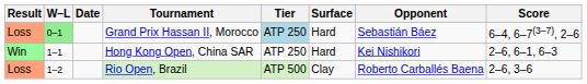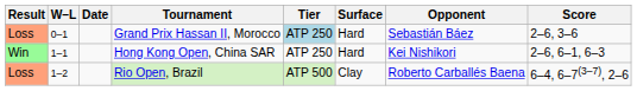 <table class="sortable wikitable">
 <tr>
 <th>Result</th>
 <th class="unsortable">W–L</th>
 <th>Date</th>
 <th>Tournament</th>
 <th>Tier</th>
 <th>Surface</th>
 <th>Opponent</th>
 <th class="unsortable">Score</th>
 </tr>
 <tr>
 <td bgcolor=ffa07a>Loss</td>
-<td style="background: lightgreen;"><small>0–1</small></td>
+<td><small>0–1</small></td>
 <td><a href='#'></a></td>
 <td><a href='#'>Grand Prix Hassan II</a>, Morocco</td>
 <td style="background: lightblue;">ATP 250</td>
 <td>Hard</td>
 <td> <a href='#'>Sebastián Báez</a></td>
-<td>6–4, 6–7<sup>(3–7)</sup>, 2–6</td>
+<td>2–6, 3–6</td>
 </tr>
 <tr>
 <td bgcolor=98fb98>Win</td>
 <td><small>1–1</small></td>
 <td><a href='#'></a></td>
 <td><a href='#'>Hong Kong Open</a>, China SAR</td>
 <td>ATP 250</td>
 <td>Hard</td>
 <td> <a href='#'>Kei Nishikori</a></td>
 <td>2–6, 6–1, 6–3</td>
 </tr>
 <tr>
 <td bgcolor=ffa07a>Loss</td>
 <td><small>1–2</small></td>
 <td><a href='#'></a></td>
 <td style=background:#d4f1c5><a href='#'>Rio Open</a>, Brazil</td>
 <td style=background:#d4f1c5>ATP 500</td>
 <td>Clay</td>
 <td> <a href='#'>Roberto Carballés Baena</a></td>
-<td>2–6, 3–6</td>
+<td>6–4, 6–7<sup>(3–7)</sup>, 2–6</td>
 </tr>
 </table>
